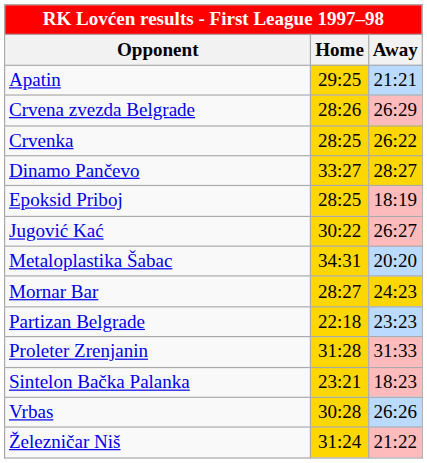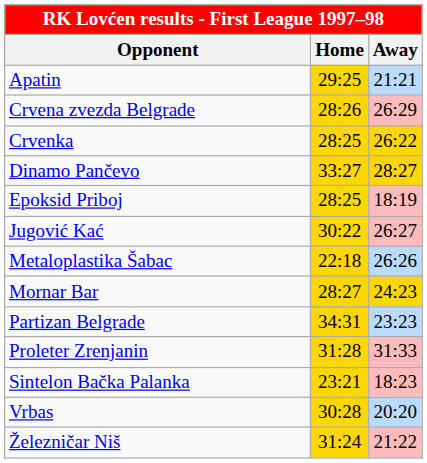 <table class="wikitable" style="text-align:center">
 <tr>
 <th colspan=10 style="background:red;color:white;">RK Lovćen results - First League 1997–98</th>
 </tr>
 <tr>
 <th width=250>Opponent</th>
 <th>Home</th>
 <th>Away</th>
 </tr>
 <tr>
 <td align=left><a href='#'>Apatin</a></td>
 <td style="background:gold">29:25</td>
 <td style="background:#badaff">21:21</td>
 </tr>
 <tr>
 <td align=left><a href='#'>Crvena zvezda Belgrade</a></td>
 <td style="background:gold">28:26</td>
 <td style="background:#ffbbbb;">26:29</td>
 </tr>
 <tr>
 <td align=left><a href='#'>Crvenka</a></td>
 <td style="background:gold">28:25</td>
 <td style="background:gold">26:22</td>
 </tr>
 <tr>
 <td align=left><a href='#'>Dinamo Pančevo</a></td>
 <td style="background:gold">33:27</td>
 <td style="background:gold">28:27</td>
 </tr>
 <tr>
 <td align=left><a href='#'>Epoksid Priboj</a></td>
 <td style="background:gold">28:25</td>
 <td style="background:#ffbbbb;">18:19</td>
 </tr>
 <tr>
 <td align=left><a href='#'>Jugović Kać</a></td>
 <td style="background:gold">30:22</td>
 <td style="background:#ffbbbb;">26:27</td>
 </tr>
 <tr>
 <td align=left><a href='#'>Metaloplastika Šabac</a></td>
-<td style="background:gold">34:31</td>
-<td style="background:#badaff">20:20</td>
+<td style="background:gold">22:18</td>
+<td style="background:#badaff">26:26</td>
 </tr>
 <tr>
 <td align=left><a href='#'>Mornar Bar</a></td>
 <td style="background:gold">28:27</td>
 <td style="background:gold">24:23</td>
 </tr>
 <tr>
 <td align=left><a href='#'>Partizan Belgrade</a></td>
-<td style="background:gold">22:18</td>
+<td style="background:gold">34:31</td>
 <td style="background:#badaff">23:23</td>
 </tr>
 <tr>
 <td align=left><a href='#'>Proleter Zrenjanin</a></td>
 <td style="background:gold">31:28</td>
 <td style="background:#ffbbbb;">31:33</td>
 </tr>
 <tr>
 <td align=left><a href='#'>Sintelon Bačka Palanka</a></td>
 <td style="background:gold">23:21</td>
 <td style="background:#ffbbbb;">18:23</td>
 </tr>
 <tr>
 <td align=left><a href='#'>Vrbas</a></td>
 <td style="background:gold">30:28</td>
-<td style="background:#badaff">26:26</td>
+<td style="background:#badaff">20:20</td>
 </tr>
 <tr>
 <td align=left><a href='#'>Železničar Niš</a></td>
 <td style="background:gold">31:24</td>
 <td style="background:#ffbbbb;">21:22</td>
 </tr>
 </table>
